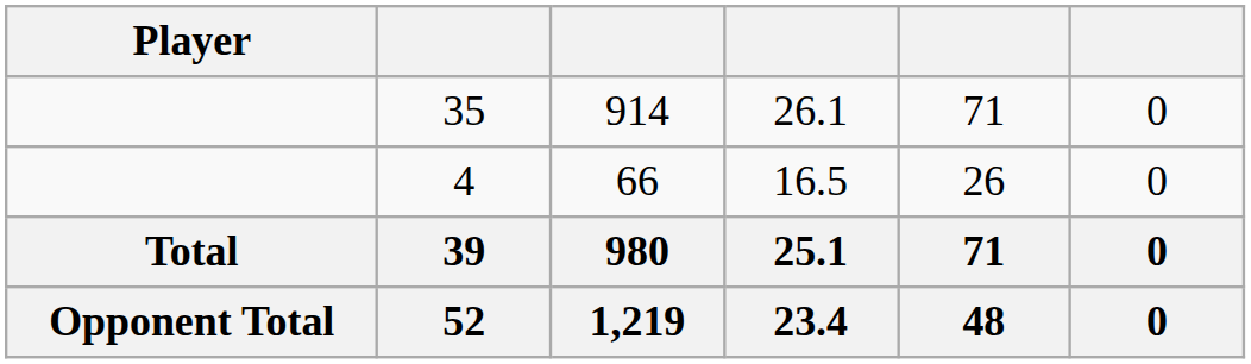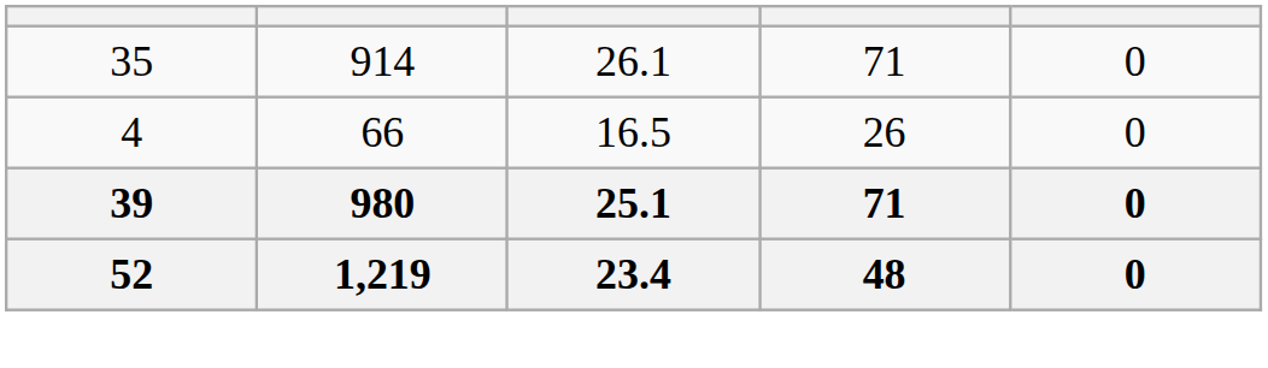 <table class="wikitable sortable" style="text-align:center; width:50%; font-size:95%;">
 <tr>
-<th width="30%">Player</th>
 <th width="14%"></th>
 <th width="14%"></th>
 <th width="14%"></th>
 <th width="14%"></th>
 <th width="14%"></th>
 </tr>
 <tr>
-<td align=left></td>
 <td>35</td>
 <td>914</td>
 <td>26.1</td>
 <td>71</td>
 <td>0</td>
 </tr>
 <tr>
-<td align=left></td>
 <td>4</td>
 <td>66</td>
 <td>16.5</td>
 <td>26</td>
 <td>0</td>
 </tr>
 <tr>
-<th>Total</th>
 <th>39</th>
 <th>980</th>
 <th>25.1</th>
 <th>71</th>
 <th>0</th>
 </tr>
 <tr>
-<th>Opponent Total</th>
 <th>52</th>
 <th>1,219</th>
 <th>23.4</th>
 <th>48</th>
 <th>0</th>
 </tr>
 </table>
